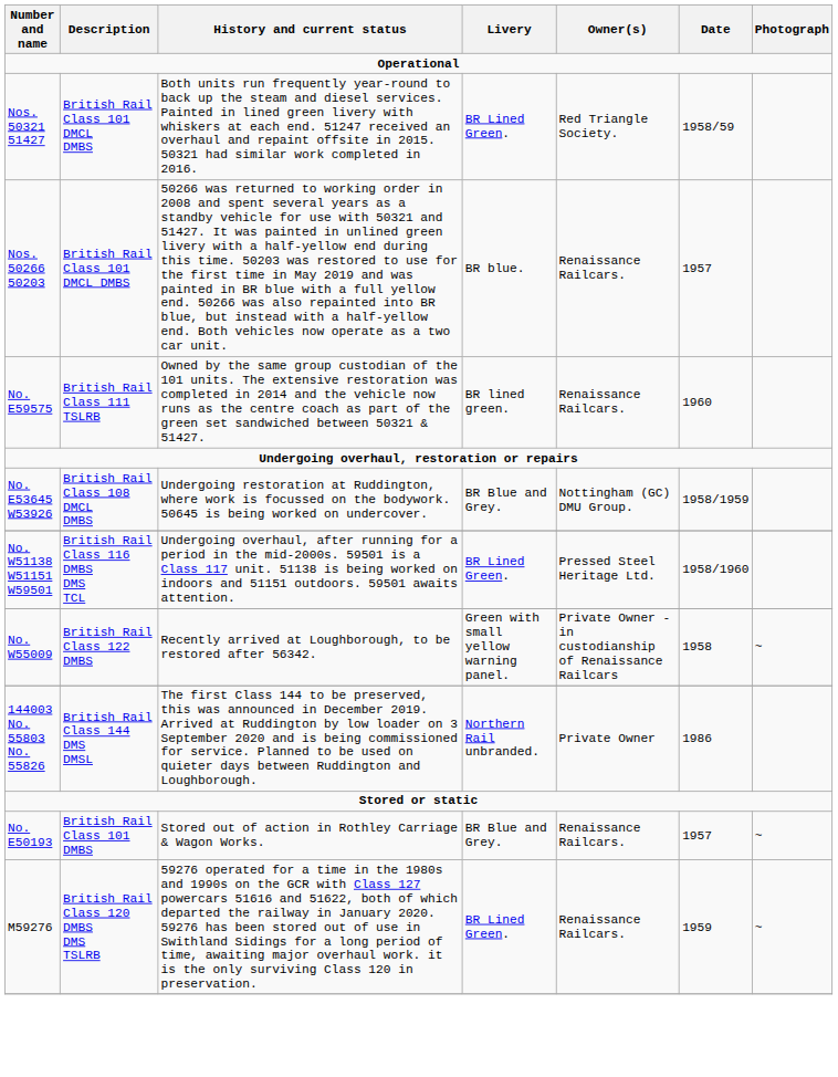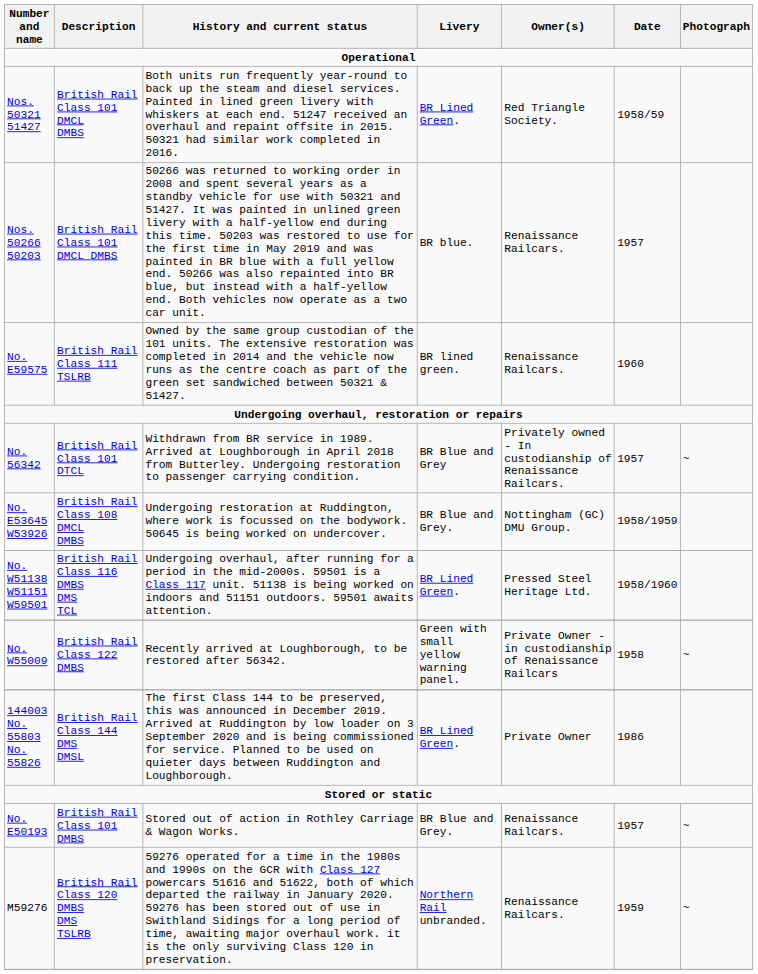 <table class="wikitable">
 <tr>
 <th>Number and name</th>
 <th>Description</th>
 <th>History and current status</th>
 <th>Livery</th>
 <th>Owner(s)</th>
 <th>Date</th>
 <th>Photograph</th>
 </tr>
 <tr>
 <td colspan="7" style="text-align:center;"><strong>Operational</strong></td>
 </tr>
 <tr>
 <td><a href='#'>Nos. 50321<br> 51427</a></td>
 <td><a href='#'>British Rail Class 101 DMCL<br> DMBS</a></td>
 <td>Both units run frequently year-round to back up the steam and diesel services. Painted in lined green livery with whiskers at each end. 51247 received an overhaul and repaint offsite in 2015. 50321 had similar work completed in 2016.</td>
 <td><a href='#'>BR Lined Green</a>.</td>
 <td>Red Triangle Society.</td>
 <td>1958/59</td>
 <td></td>
 </tr>
 <tr>
 <td><a href='#'>Nos. 50266<br> 50203</a></td>
 <td><a href='#'>British Rail Class 101 DMCL DMBS</a></td>
 <td>50266 was returned to working order in 2008 and spent several years as a standby vehicle for use with 50321 and 51427. It was painted in unlined green livery with a half-yellow end during this time. 50203 was restored to use for the first time in May 2019 and was painted in BR blue with a full yellow end. 50266 was also repainted into BR blue, but instead with a half-yellow end. Both vehicles now operate as a two car unit.</td>
 <td>BR blue.</td>
 <td>Renaissance Railcars.</td>
 <td>1957</td>
 <td> </td>
 </tr>
 <tr>
 <td><a href='#'>No. E59575</a></td>
 <td><a href='#'>British Rail Class 111 TSLRB</a></td>
 <td>Owned by the same group custodian of the 101 units. The extensive restoration was completed in 2014 and the vehicle now runs as the centre coach as part of the green set sandwiched between 50321 & 51427.</td>
 <td>BR lined green.</td>
 <td>Renaissance Railcars.</td>
 <td>1960</td>
 <td></td>
 </tr>
 <tr>
 <td colspan="7" style="text-align:center;"><strong>Undergoing overhaul, restoration or repairs</strong></td>
 </tr>
 <tr>
+<td><a href='#'>No. 56342</a></td>
+<td><a href='#'>British Rail Class 101 DTCL</a></td>
+<td>Withdrawn from BR service in 1989. Arrived at Loughborough in April 2018 from Butterley. Undergoing restoration to passenger carrying condition.</td>
+<td>BR Blue and Grey</td>
+<td>Privately owned - In custodianship of Renaissance Railcars.</td>
+<td>1957</td>
+<td>~</td>
+</tr>
+<tr>
 <td><a href='#'>No. E53645<br> W53926</a></td>
 <td><a href='#'>British Rail Class 108 DMCL<br> DMBS</a></td>
 <td>Undergoing restoration at Ruddington, where work is focussed on the bodywork. 50645 is being worked on undercover.</td>
 <td>BR Blue and Grey.</td>
 <td>Nottingham (GC) DMU Group.</td>
 <td>1958/1959</td>
 <td></td>
 </tr>
 <tr>
 </tr>
 <tr>
 <td><a href='#'>No. W51138<br> W51151<br> W59501</a></td>
 <td><a href='#'>British Rail Class 116 DMBS<br> DMS<br> TCL</a></td>
 <td>Undergoing overhaul, after running for a period in the mid-2000s. 59501 is a <a href='#'>Class 117</a> unit. 51138 is being worked on indoors and 51151 outdoors. 59501 awaits attention.</td>
 <td><a href='#'>BR Lined Green</a>.</td>
 <td>Pressed Steel Heritage Ltd.</td>
 <td>1958/1960</td>
 <td></td>
 </tr>
 <tr>
 </tr>
 <tr>
 <td><a href='#'>No. W55009</a></td>
 <td><a href='#'>British Rail Class 122 DMBS</a></td>
 <td>Recently arrived at Loughborough, to be restored after 56342.</td>
 <td>Green with small yellow warning panel.</td>
 <td>Private Owner - in custodianship of Renaissance Railcars</td>
 <td>1958</td>
 <td>~</td>
 </tr>
 <tr>
 </tr>
 <tr>
 <td><a href='#'>144003 No. 55803<br> No. 55826</a></td>
 <td><a href='#'>British Rail Class 144 DMS<br> DMSL</a></td>
 <td>The first Class 144 to be preserved, this was announced in December 2019. Arrived at Ruddington by low loader on 3 September 2020 and is being commissioned for service. Planned to be used on quieter days between Ruddington and Loughborough.</td>
-<td><a href='#'>Northern Rail</a> unbranded.</td>
+<td><a href='#'>BR Lined Green</a>.</td>
 <td>Private Owner</td>
 <td>1986</td>
 <td></td>
 </tr>
 <tr>
 <td colspan="7" style="text-align:center;"><strong>Stored or static</strong></td>
 </tr>
 <tr>
 <td><a href='#'>No. E50193</a></td>
 <td><a href='#'>British Rail Class 101 DMBS</a></td>
 <td>Stored out of action in Rothley Carriage & Wagon Works.</td>
 <td>BR Blue and Grey.</td>
 <td>Renaissance Railcars.</td>
 <td>1957</td>
 <td>~</td>
 </tr>
 <tr>
 <td>M59276</td>
 <td><a href='#'>British Rail Class 120 DMBS<br> DMS<br> TSLRB</a></td>
 <td>59276 operated for a time in the 1980s and 1990s on the GCR with <a href='#'>Class 127</a> powercars 51616 and 51622, both of which departed the railway in January 2020. 59276 has been stored out of use in Swithland Sidings for a long period of time, awaiting major overhaul work. it is the only surviving Class 120 in preservation.</td>
-<td><a href='#'>BR Lined Green</a>.</td>
+<td><a href='#'>Northern Rail</a> unbranded.</td>
 <td>Renaissance Railcars.</td>
 <td>1959</td>
 <td>~</td>
 </tr>
 <tr>
 </tr>
 </table>
